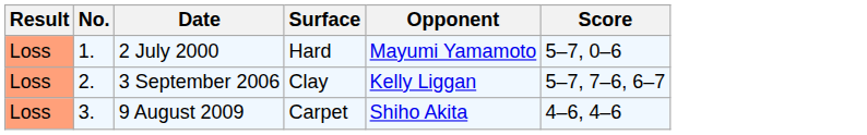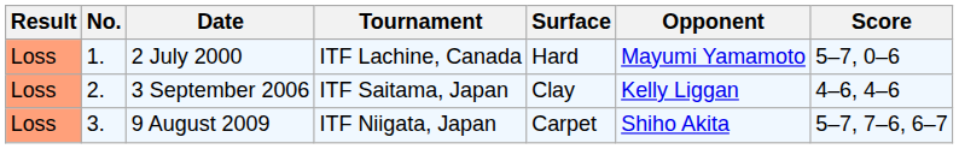 <table class="sortable wikitable">
 <tr>
 <th>Result</th>
 <th>No.</th>
 <th>Date</th>
+<th>Tournament</th>
 <th>Surface</th>
 <th>Opponent</th>
 <th class="unsortable">Score</th>
 </tr>
 <tr bgcolor="#f0f8ff">
 <td style="background:#ffa07a;">Loss</td>
 <td>1.</td>
 <td>2 July 2000</td>
+<td>ITF Lachine, Canada</td>
 <td>Hard</td>
 <td> <a href='#'>Mayumi Yamamoto</a></td>
 <td>5–7, 0–6</td>
 </tr>
 <tr bgcolor="#f0f8ff">
 <td style="background:#ffa07a;">Loss</td>
 <td>2.</td>
 <td>3 September 2006</td>
+<td>ITF Saitama, Japan</td>
 <td>Clay</td>
 <td> <a href='#'>Kelly Liggan</a></td>
-<td>5–7, 7–6, 6–7</td>
+<td>4–6, 4–6</td>
 </tr>
 <tr bgcolor="#f0f8ff">
 <td style="background:#ffa07a;">Loss</td>
 <td>3.</td>
 <td>9 August 2009</td>
+<td>ITF Niigata, Japan</td>
 <td>Carpet</td>
 <td> <a href='#'>Shiho Akita</a></td>
-<td>4–6, 4–6</td>
+<td>5–7, 7–6, 6–7</td>
 </tr>
 </table>
